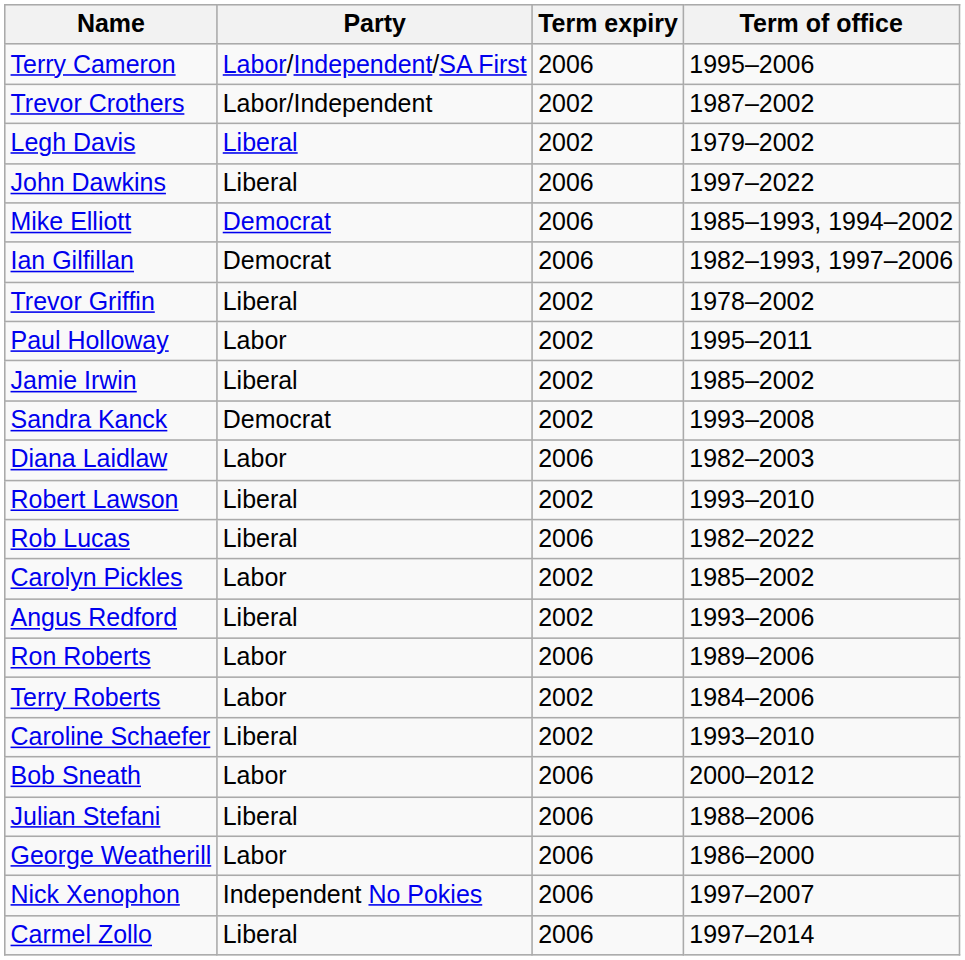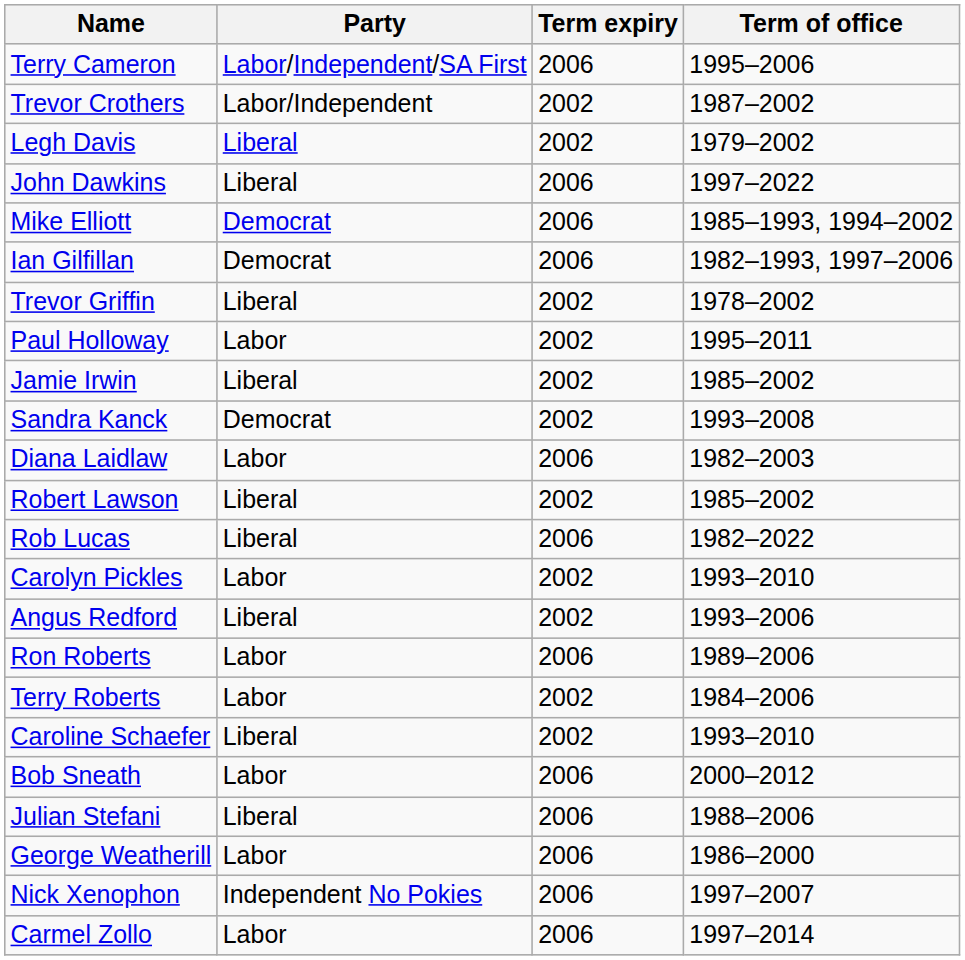 <table class="wikitable sortable">
 <tr>
 <th>Name</th>
 <th>Party</th>
 <th>Term expiry</th>
 <th>Term of office</th>
 </tr>
 <tr>
 <td><a href='#'>Terry Cameron</a></td>
 <td><a href='#'>Labor</a>/<a href='#'>Independent</a>/<a href='#'>SA First</a> </td>
 <td>2006</td>
 <td>1995–2006</td>
 </tr>
 <tr>
 <td><a href='#'>Trevor Crothers</a></td>
 <td>Labor/Independent </td>
 <td>2002</td>
 <td>1987–2002</td>
 </tr>
 <tr>
 <td><a href='#'>Legh Davis</a></td>
 <td><a href='#'>Liberal</a></td>
 <td>2002</td>
 <td>1979–2002</td>
 </tr>
 <tr>
 <td><a href='#'>John Dawkins</a></td>
 <td>Liberal</td>
 <td>2006</td>
 <td>1997–2022</td>
 </tr>
 <tr>
 <td><a href='#'>Mike Elliott</a></td>
 <td><a href='#'>Democrat</a></td>
 <td>2006</td>
 <td>1985–1993, 1994–2002</td>
 </tr>
 <tr>
 <td><a href='#'>Ian Gilfillan</a></td>
 <td>Democrat</td>
 <td>2006</td>
 <td>1982–1993, 1997–2006</td>
 </tr>
 <tr>
 <td><a href='#'>Trevor Griffin</a></td>
 <td>Liberal</td>
 <td>2002</td>
 <td>1978–2002</td>
 </tr>
 <tr>
 <td><a href='#'>Paul Holloway</a></td>
 <td>Labor</td>
 <td>2002</td>
 <td>1995–2011</td>
 </tr>
 <tr>
 <td><a href='#'>Jamie Irwin</a></td>
 <td>Liberal</td>
 <td>2002</td>
 <td>1985–2002</td>
 </tr>
 <tr>
 <td><a href='#'>Sandra Kanck</a></td>
 <td>Democrat</td>
 <td>2002</td>
 <td>1993–2008</td>
 </tr>
 <tr>
 <td><a href='#'>Diana Laidlaw</a></td>
 <td>Labor</td>
 <td>2006</td>
 <td>1982–2003</td>
 </tr>
 <tr>
 <td><a href='#'>Robert Lawson</a></td>
 <td>Liberal</td>
 <td>2002</td>
-<td>1993–2010</td>
+<td>1985–2002</td>
 </tr>
 <tr>
 <td><a href='#'>Rob Lucas</a></td>
 <td>Liberal</td>
 <td>2006</td>
 <td>1982–2022</td>
 </tr>
 <tr>
 <td><a href='#'>Carolyn Pickles</a></td>
 <td>Labor</td>
 <td>2002</td>
-<td>1985–2002</td>
+<td>1993–2010</td>
 </tr>
 <tr>
 <td><a href='#'>Angus Redford</a></td>
 <td>Liberal</td>
 <td>2002</td>
 <td>1993–2006</td>
 </tr>
 <tr>
 <td><a href='#'>Ron Roberts</a></td>
 <td>Labor</td>
 <td>2006</td>
 <td>1989–2006</td>
 </tr>
 <tr>
 <td><a href='#'>Terry Roberts</a></td>
 <td>Labor</td>
 <td>2002</td>
 <td>1984–2006</td>
 </tr>
 <tr>
 <td><a href='#'>Caroline Schaefer</a></td>
 <td>Liberal</td>
 <td>2002</td>
 <td>1993–2010</td>
 </tr>
 <tr>
 <td><a href='#'>Bob Sneath</a> </td>
 <td>Labor</td>
 <td>2006</td>
 <td>2000–2012</td>
 </tr>
 <tr>
 <td><a href='#'>Julian Stefani</a></td>
 <td>Liberal</td>
 <td>2006</td>
 <td>1988–2006</td>
 </tr>
 <tr>
 <td><a href='#'>George Weatherill</a> </td>
 <td>Labor</td>
 <td>2006</td>
 <td>1986–2000</td>
 </tr>
 <tr>
 <td><a href='#'>Nick Xenophon</a></td>
 <td>Independent <a href='#'>No Pokies</a></td>
 <td>2006</td>
 <td>1997–2007</td>
 </tr>
 <tr>
 <td><a href='#'>Carmel Zollo</a></td>
-<td>Liberal</td>
+<td>Labor</td>
 <td>2006</td>
 <td>1997–2014</td>
 </tr>
 </table>
